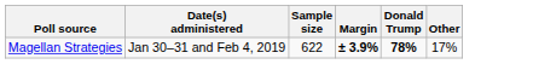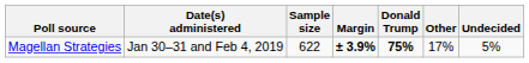 <table class="wikitable" style="font-size:90%;text-align:center;">
 <tr valign=bottom style="font-size:90%;">
 <th>Poll source</th>
 <th>Date(s)<br>administered</th>
 <th>Sample<br>size</th>
 <th>Margin<br></th>
 <th>Donald<br>Trump</th>
 <th>Other</th>
+<th>Undecided</th>
 </tr>
 <tr>
 <td style="text-align:left;"><a href='#'>Magellan Strategies</a></td>
 <td>Jan 30–31 and Feb 4, 2019</td>
 <td>622</td>
 <td><strong>± 3.9%</strong></td>
-<td><strong>78%</strong></td>
+<td><strong>75%</strong></td>
 <td>17%</td>
+<td>5%</td>
 </tr>
 </table>
